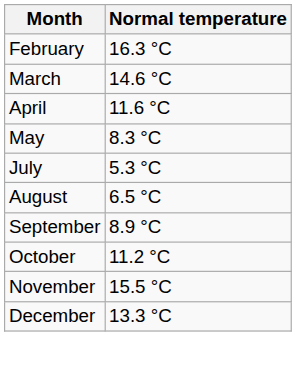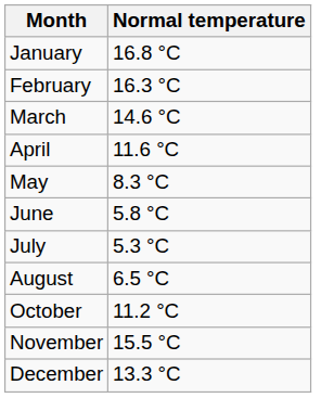 <table class="wikitable">
 <tr>
 <th>Month</th>
 <th>Normal temperature</th>
+</tr>
+<tr>
+<td>January</td>
+<td>16.8 °C</td>
 </tr>
 <tr>
 <td>February</td>
 <td>16.3 °C</td>
 </tr>
 <tr>
 <td>March</td>
 <td>14.6 °C</td>
 </tr>
 <tr>
 <td>April</td>
 <td>11.6 °C</td>
 </tr>
 <tr>
 <td>May</td>
 <td>8.3 °C</td>
 </tr>
 <tr>
+<td>June</td>
+<td>5.8 °C</td>
+</tr>
+<tr>
 <td>July</td>
 <td>5.3 °C</td>
 </tr>
 <tr>
 <td>August</td>
 <td>6.5 °C</td>
-</tr>
-<tr>
-<td>September</td>
-<td>8.9 °C</td>
 </tr>
 <tr>
 <td>October</td>
 <td>11.2 °C</td>
 </tr>
 <tr>
 <td>November</td>
 <td>15.5 °C</td>
 </tr>
 <tr>
 <td>December</td>
 <td>13.3 °C</td>
 </tr>
 </table>
